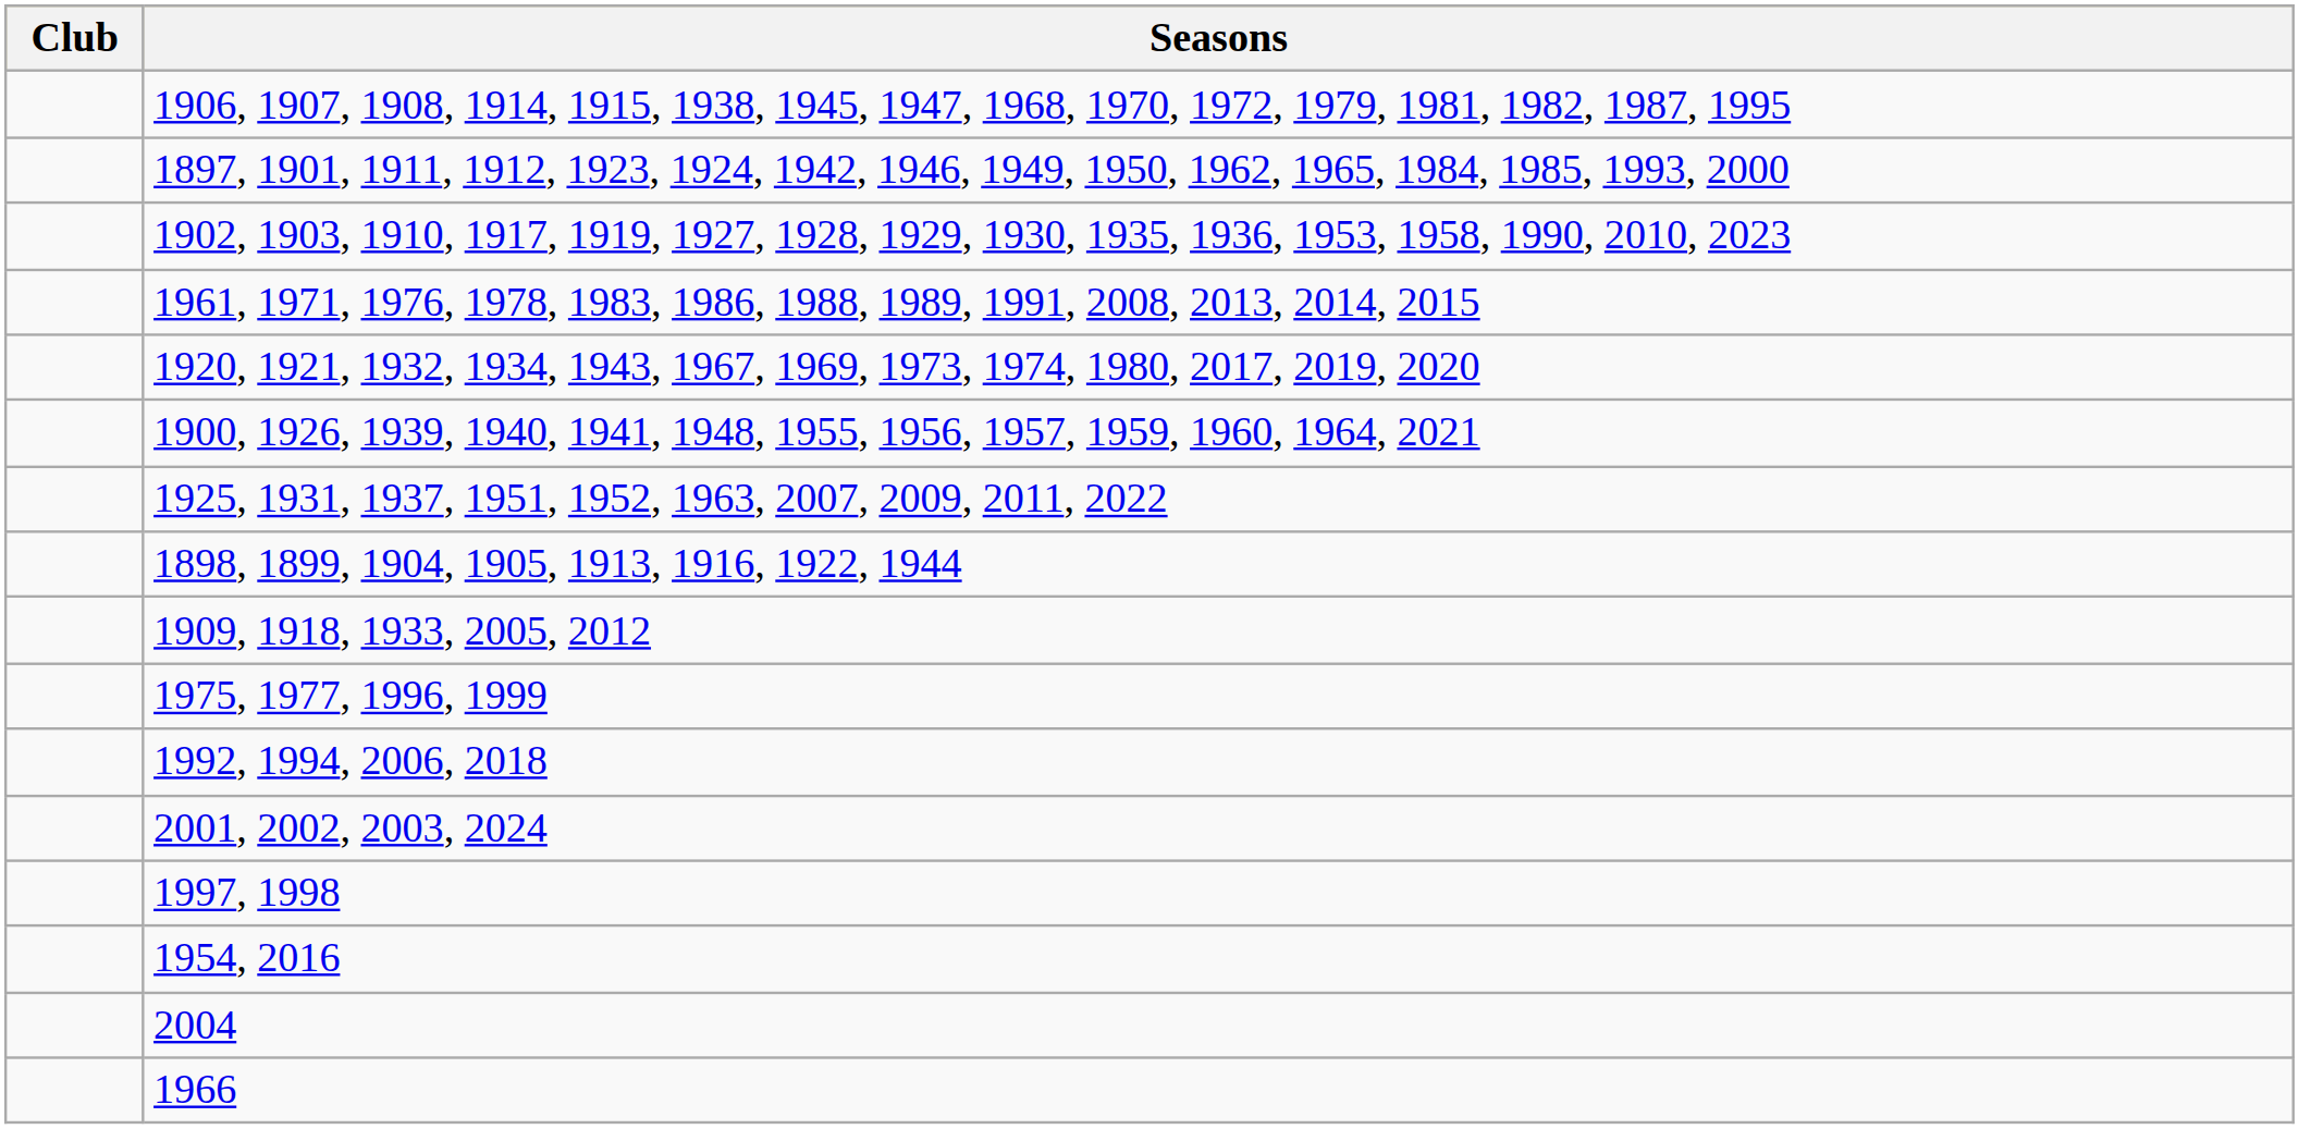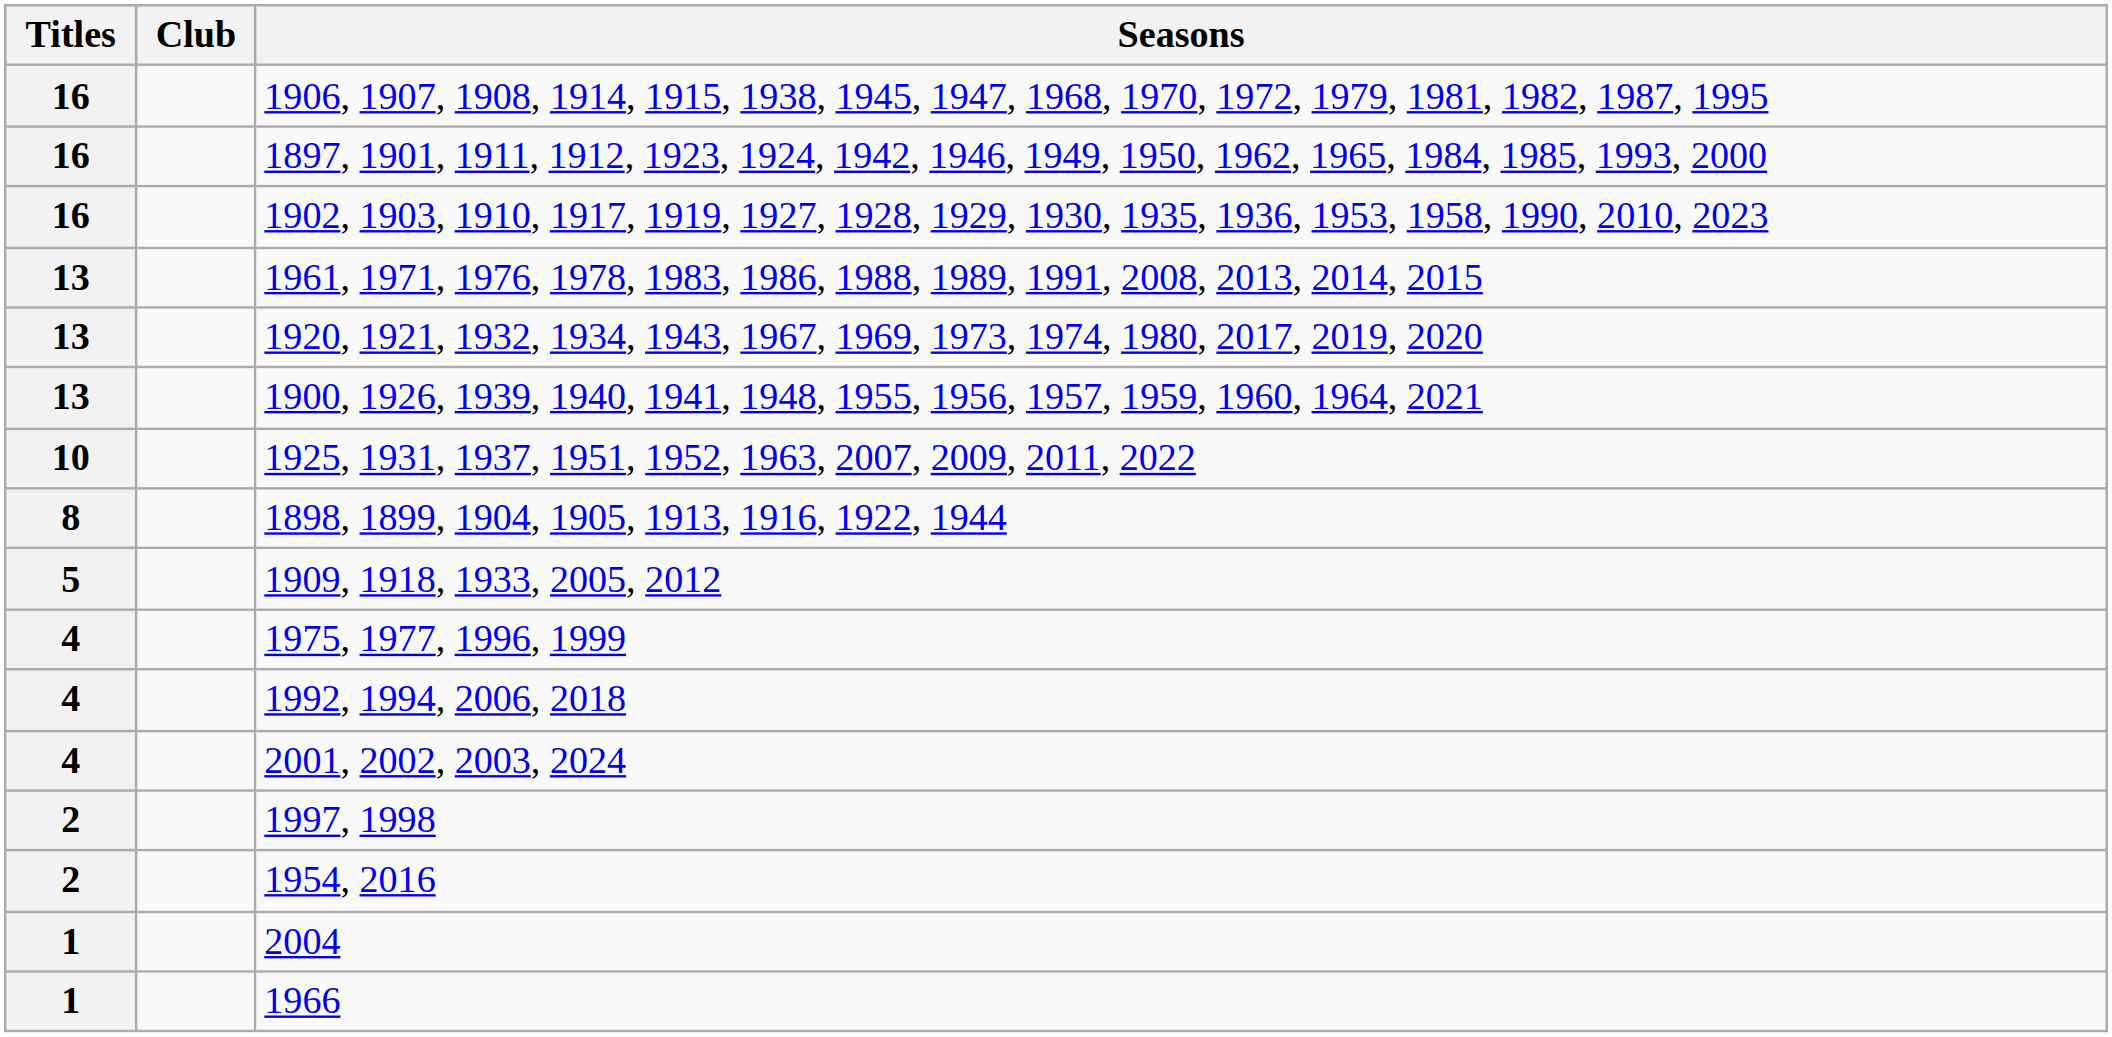 <table class="wikitable" style="width:100%;">
 <tr style="background:#bdb76b;">
+<th>Titles</th>
 <th>Club</th>
 <th>Seasons</th>
 </tr>
 <tr>
+<th>16</th>
 <td> </td>
 <td><a href='#'>1906</a>, <a href='#'>1907</a>, <a href='#'>1908</a>, <a href='#'>1914</a>, <a href='#'>1915</a>, <a href='#'>1938</a>, <a href='#'>1945</a>, <a href='#'>1947</a>, <a href='#'>1968</a>, <a href='#'>1970</a>, <a href='#'>1972</a>, <a href='#'>1979</a>, <a href='#'>1981</a>, <a href='#'>1982</a>, <a href='#'>1987</a>, <a href='#'>1995</a></td>
 </tr>
 <tr>
+<th>16</th>
 <td> </td>
 <td><a href='#'>1897</a>, <a href='#'>1901</a>, <a href='#'>1911</a>, <a href='#'>1912</a>, <a href='#'>1923</a>, <a href='#'>1924</a>, <a href='#'>1942</a>, <a href='#'>1946</a>, <a href='#'>1949</a>, <a href='#'>1950</a>, <a href='#'>1962</a>, <a href='#'>1965</a>, <a href='#'>1984</a>, <a href='#'>1985</a>, <a href='#'>1993</a>, <a href='#'>2000</a></td>
 </tr>
 <tr>
+<th>16</th>
 <td> </td>
 <td><a href='#'>1902</a>, <a href='#'>1903</a>, <a href='#'>1910</a>, <a href='#'>1917</a>, <a href='#'>1919</a>, <a href='#'>1927</a>, <a href='#'>1928</a>, <a href='#'>1929</a>, <a href='#'>1930</a>, <a href='#'>1935</a>, <a href='#'>1936</a>, <a href='#'>1953</a>, <a href='#'>1958</a>, <a href='#'>1990</a>, <a href='#'>2010</a>, <a href='#'>2023</a></td>
 </tr>
 <tr>
+<th>13</th>
 <td> </td>
 <td><a href='#'>1961</a>, <a href='#'>1971</a>, <a href='#'>1976</a>, <a href='#'>1978</a>, <a href='#'>1983</a>, <a href='#'>1986</a>, <a href='#'>1988</a>, <a href='#'>1989</a>, <a href='#'>1991</a>, <a href='#'>2008</a>, <a href='#'>2013</a>, <a href='#'>2014</a>, <a href='#'>2015</a></td>
 </tr>
 <tr>
+<th>13</th>
 <td> </td>
 <td><a href='#'>1920</a>, <a href='#'>1921</a>, <a href='#'>1932</a>, <a href='#'>1934</a>, <a href='#'>1943</a>, <a href='#'>1967</a>, <a href='#'>1969</a>, <a href='#'>1973</a>, <a href='#'>1974</a>, <a href='#'>1980</a>, <a href='#'>2017</a>, <a href='#'>2019</a>, <a href='#'>2020</a></td>
 </tr>
 <tr>
+<th>13</th>
 <td> </td>
 <td><a href='#'>1900</a>, <a href='#'>1926</a>, <a href='#'>1939</a>, <a href='#'>1940</a>, <a href='#'>1941</a>, <a href='#'>1948</a>, <a href='#'>1955</a>, <a href='#'>1956</a>, <a href='#'>1957</a>, <a href='#'>1959</a>, <a href='#'>1960</a>, <a href='#'>1964</a>, <a href='#'>2021</a></td>
 </tr>
 <tr>
+<th>10</th>
 <td> </td>
 <td><a href='#'>1925</a>, <a href='#'>1931</a>, <a href='#'>1937</a>, <a href='#'>1951</a>, <a href='#'>1952</a>, <a href='#'>1963</a>, <a href='#'>2007</a>, <a href='#'>2009</a>, <a href='#'>2011</a>, <a href='#'>2022</a></td>
 </tr>
 <tr>
+<th>8</th>
 <td> </td>
 <td><a href='#'>1898</a>, <a href='#'>1899</a>, <a href='#'>1904</a>, <a href='#'>1905</a>, <a href='#'>1913</a>, <a href='#'>1916</a>, <a href='#'>1922</a>, <a href='#'>1944</a></td>
 </tr>
 <tr>
+<th>5</th>
 <td> </td>
 <td><a href='#'>1909</a>, <a href='#'>1918</a>, <a href='#'>1933</a>, <a href='#'>2005</a>, <a href='#'>2012</a></td>
 </tr>
 <tr>
+<th>4</th>
 <td> </td>
 <td><a href='#'>1975</a>, <a href='#'>1977</a>, <a href='#'>1996</a>, <a href='#'>1999</a></td>
 </tr>
 <tr>
+<th>4</th>
 <td> </td>
 <td><a href='#'>1992</a>, <a href='#'>1994</a>, <a href='#'>2006</a>, <a href='#'>2018</a></td>
 </tr>
 <tr>
+<th>4</th>
 <td> </td>
 <td><a href='#'>2001</a>, <a href='#'>2002</a>, <a href='#'>2003</a>, <a href='#'>2024</a></td>
 </tr>
 <tr>
+<th>2</th>
 <td> </td>
 <td><a href='#'>1997</a>, <a href='#'>1998</a></td>
 </tr>
 <tr>
+<th>2</th>
 <td> </td>
 <td><a href='#'>1954</a>, <a href='#'>2016</a></td>
 </tr>
 <tr>
+<th>1</th>
 <td> </td>
 <td><a href='#'>2004</a></td>
 </tr>
 <tr>
+<th>1</th>
 <td> </td>
 <td><a href='#'>1966</a></td>
 </tr>
 </table>
